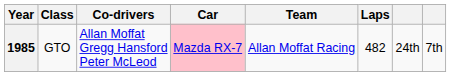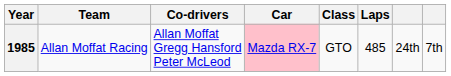 <table class="wikitable" style="text-align:center; font-size:90%">
 <tr>
 <th>Year</th>
-<th>Class</th>
+<th>Team</th>
 <th>Co-drivers</th>
 <th>Car</th>
-<th>Team</th>
+<th>Class</th>
 <th>Laps</th>
 <th></th>
 <th></th>
 </tr>
 <tr>
 <th>1985</th>
-<td>GTO</td>
+<td align="left"> <a href='#'>Allan Moffat Racing</a></td>
 <td align="left"> <a href='#'>Allan Moffat</a><br> <a href='#'>Gregg Hansford</a><br> <a href='#'>Peter McLeod</a></td>
 <td align="left" style="background: pink;"><a href='#'>Mazda RX-7</a></td>
-<td align="left"> <a href='#'>Allan Moffat Racing</a></td>
-<td>482</td>
+<td>GTO</td>
+<td>485</td>
 <td>24th</td>
 <td>7th</td>
 </tr>
 </table>
